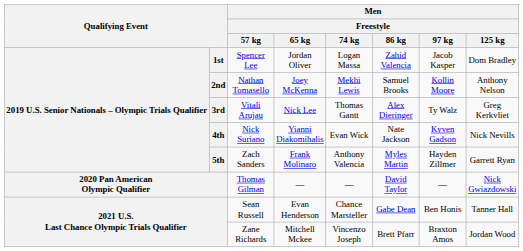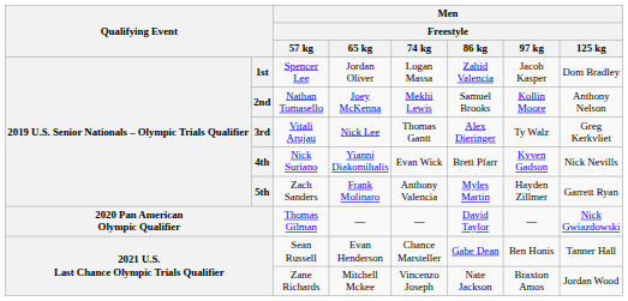 <table class="wikitable" style="text-align:center; font-size:90%">
 <tr>
 <th colspan="2" rowspan="3">Qualifying Event</th>
 <th colspan="6">Men</th>
 </tr>
 <tr>
 <th colspan="6">Freestyle</th>
 </tr>
 <tr>
 <th width="70">57 kg</th>
 <th width="70">65 kg</th>
 <th width="70">74 kg</th>
 <th width="70">86 kg</th>
 <th width="70">97 kg</th>
 <th width="70">125 kg</th>
 </tr>
 <tr>
 <th rowspan="5">2019 U.S. Senior Nationals – Olympic Trials Qualifier</th>
 <th>1st</th>
 <td><a href='#'>Spencer Lee</a></td>
 <td>Jordan Oliver</td>
 <td>Logan Massa</td>
 <td><a href='#'>Zahid Valencia</a></td>
 <td>Jacob Kasper</td>
 <td>Dom Bradley</td>
 </tr>
 <tr>
 <th>2nd</th>
 <td><a href='#'>Nathan Tomasello</a></td>
 <td><a href='#'>Joey McKenna</a></td>
 <td><a href='#'>Mekhi Lewis</a></td>
 <td>Samuel Brooks</td>
 <td><a href='#'>Kollin Moore</a></td>
 <td>Anthony Nelson</td>
 </tr>
 <tr>
 <th>3rd</th>
 <td><a href='#'>Vitali Arujau</a></td>
 <td><a href='#'>Nick Lee</a></td>
 <td>Thomas Gantt</td>
 <td><a href='#'>Alex Dieringer</a></td>
 <td>Ty Walz</td>
 <td>Greg Kerkvliet</td>
 </tr>
 <tr>
 <th>4th</th>
 <td><a href='#'>Nick Suriano</a></td>
 <td><a href='#'>Yianni Diakomihalis</a></td>
 <td>Evan Wick</td>
-<td>Nate Jackson</td>
+<td>Brett Pfarr</td>
 <td><a href='#'>Kyven Gadson</a></td>
 <td>Nick Nevills</td>
 </tr>
 <tr>
 <th>5th</th>
 <td>Zach Sanders</td>
 <td><a href='#'>Frank Molinaro</a></td>
 <td>Anthony Valencia</td>
 <td><a href='#'>Myles Martin</a></td>
 <td>Hayden Zillmer</td>
 <td>Garrett Ryan</td>
 </tr>
 <tr>
 <th colspan="2">2020 Pan American<br>Olympic Qualifier</th>
 <td><a href='#'>Thomas Gilman</a></td>
 <td>—</td>
 <td>—</td>
 <td><a href='#'>David Taylor</a></td>
 <td>—</td>
 <td><a href='#'>Nick Gwiazdowski</a></td>
 </tr>
 <tr>
 <th colspan="2" rowspan="2">2021 U.S.<br>Last Chance Olympic Trials Qualifier</th>
 <td>Sean Russell</td>
 <td>Evan Henderson</td>
 <td>Chance Marsteller</td>
 <td><a href='#'>Gabe Dean</a></td>
 <td>Ben Honis</td>
 <td>Tanner Hall</td>
 </tr>
 <tr>
 <td>Zane Richards</td>
 <td>Mitchell Mckee</td>
 <td>Vincenzo Joseph</td>
-<td>Brett Pfarr</td>
+<td>Nate Jackson</td>
 <td>Braxton Amos</td>
 <td>Jordan Wood</td>
 </tr>
 </table>
